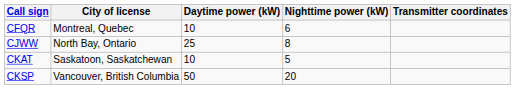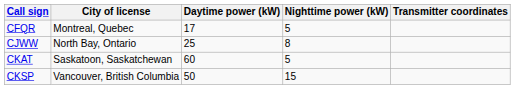 <table class="wikitable sortable">
 <tr>
 <th><a href='#'>Call sign</a></th>
 <th>City of license</th>
 <th>Daytime power (kW)</th>
 <th>Nighttime power (kW)</th>
 <th>Transmitter coordinates</th>
 </tr>
 <tr>
 <td><a href='#'>CFQR</a></td>
 <td>Montreal, Quebec</td>
-<td>10</td>
-<td>6</td>
+<td>17</td>
+<td>5</td>
 <td></td>
 </tr>
 <tr>
 <td><a href='#'>CJWW</a></td>
 <td>North Bay, Ontario</td>
 <td>25</td>
 <td>8</td>
 <td></td>
 </tr>
 <tr>
 <td><a href='#'>CKAT</a></td>
 <td>Saskatoon, Saskatchewan</td>
-<td>10</td>
+<td>60</td>
 <td>5</td>
 <td></td>
 </tr>
 <tr>
 <td><a href='#'>CKSP</a></td>
 <td>Vancouver, British Columbia</td>
 <td>50</td>
-<td>20</td>
+<td>15</td>
 <td></td>
 </tr>
 </table>
